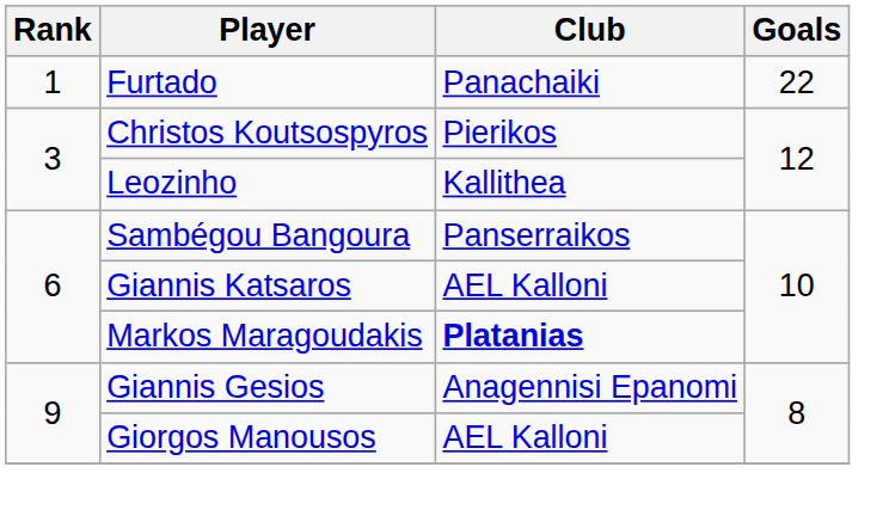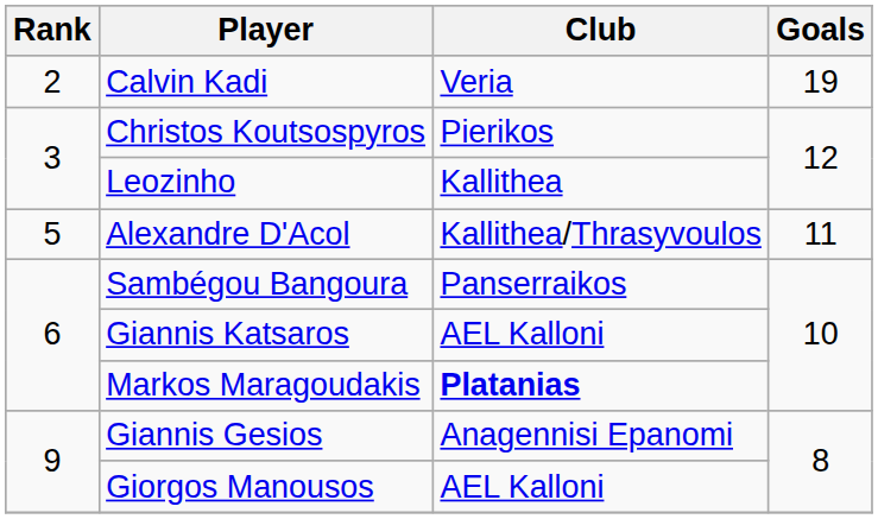 <table class="wikitable" style="text-align:center">
 <tr>
 <th>Rank</th>
 <th>Player</th>
 <th>Club</th>
 <th>Goals</th>
 </tr>
 <tr>
-<td>1</td>
-<td align="left"> <a href='#'>Furtado</a></td>
-<td align="left"><a href='#'>Panachaiki</a></td>
-<td>22</td>
+<td>2</td>
+<td align="left"> <a href='#'>Calvin Kadi</a></td>
+<td align="left"><a href='#'>Veria</a></td>
+<td>19</td>
 </tr>
 <tr>
 <td rowspan=2>3</td>
 <td align="left"> <a href='#'>Christos Koutsospyros</a></td>
 <td align="left"><a href='#'>Pierikos</a></td>
 <td rowspan=2>12</td>
 </tr>
 <tr>
 <td align="left"> <a href='#'>Leozinho</a></td>
 <td align="left"><a href='#'>Kallithea</a></td>
+</tr>
+<tr>
+<td>5</td>
+<td align="left"> <a href='#'>Alexandre D'Acol</a></td>
+<td align="left"><a href='#'>Kallithea</a>/<a href='#'>Thrasyvoulos</a></td>
+<td>11</td>
 </tr>
 <tr>
 <td rowspan=3>6</td>
 <td align="left"> <a href='#'>Sambégou Bangoura</a></td>
 <td align="left"><a href='#'>Panserraikos</a></td>
 <td rowspan=3>10</td>
 </tr>
 <tr>
 <td align="left"> <a href='#'>Giannis Katsaros</a></td>
 <td align="left"><a href='#'>AEL Kalloni</a></td>
 </tr>
 <tr>
 <td align="left"> <a href='#'>Markos Maragoudakis</a></td>
 <td align="left"><strong><a href='#'>Platanias</a></strong></td>
 </tr>
 <tr>
 <td rowspan=2>9</td>
 <td align="left"> <a href='#'>Giannis Gesios</a></td>
 <td align="left"><a href='#'>Anagennisi Epanomi</a></td>
 <td rowspan=2>8</td>
 </tr>
 <tr>
 <td align="left"> <a href='#'>Giorgos Manousos</a></td>
 <td align="left"><a href='#'>AEL Kalloni</a></td>
 </tr>
 <tr>
 </tr>
 </table>
